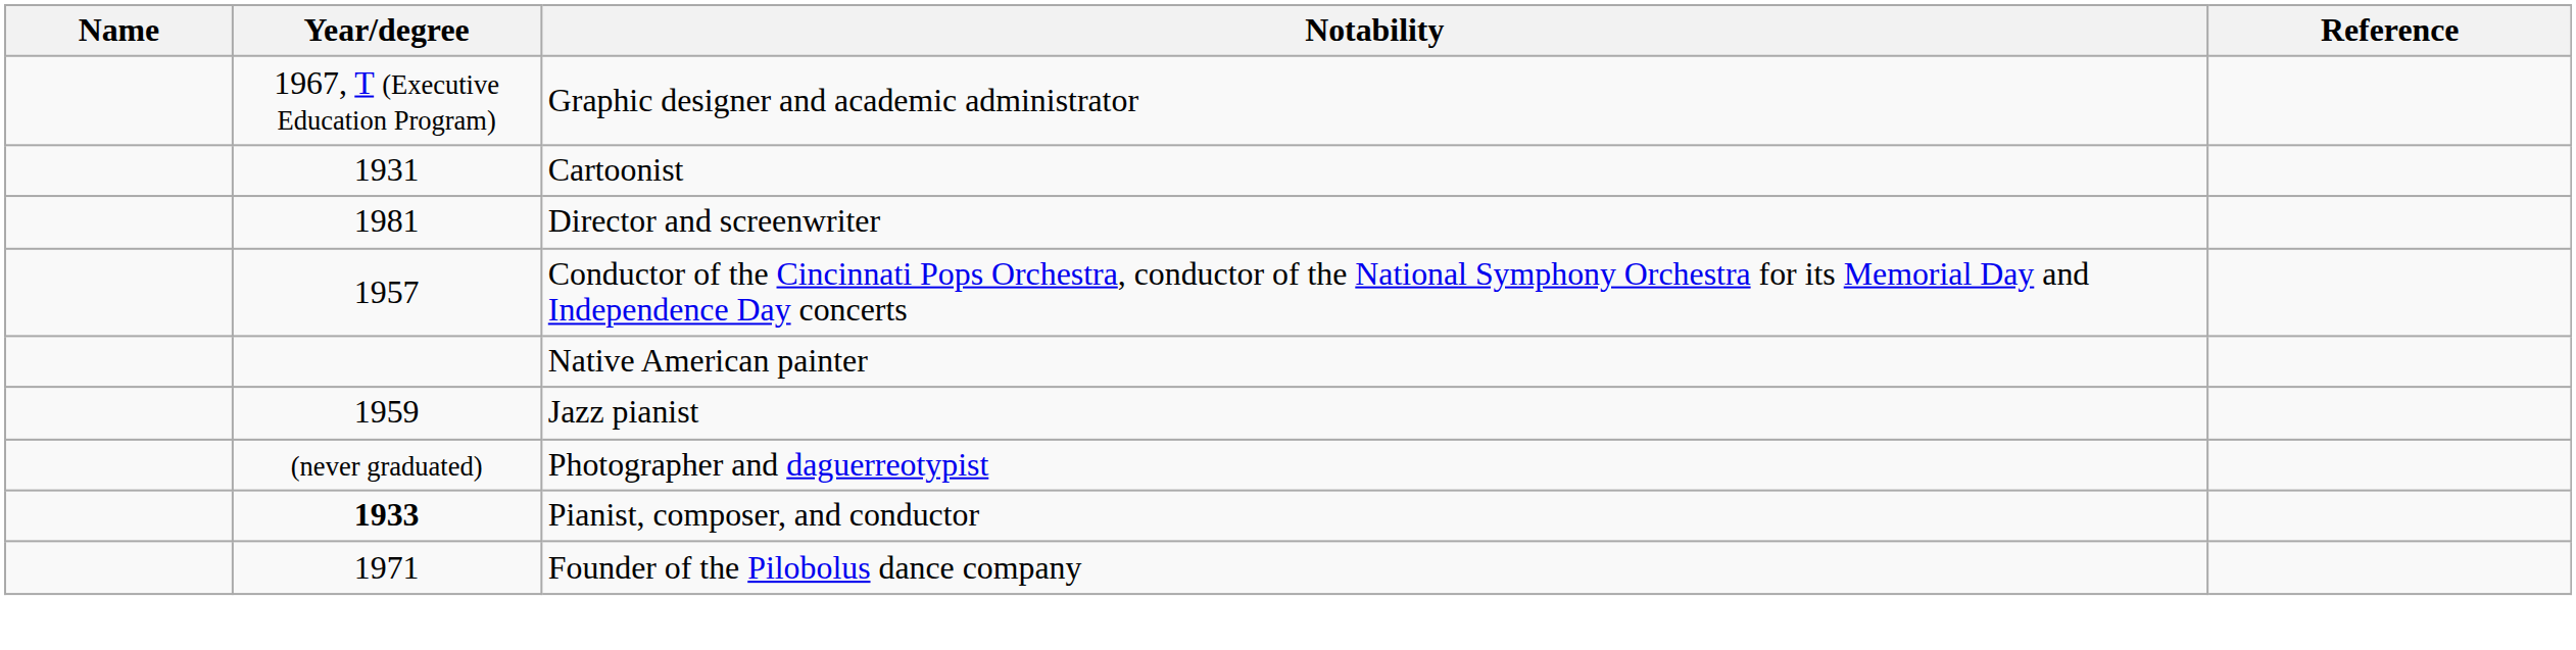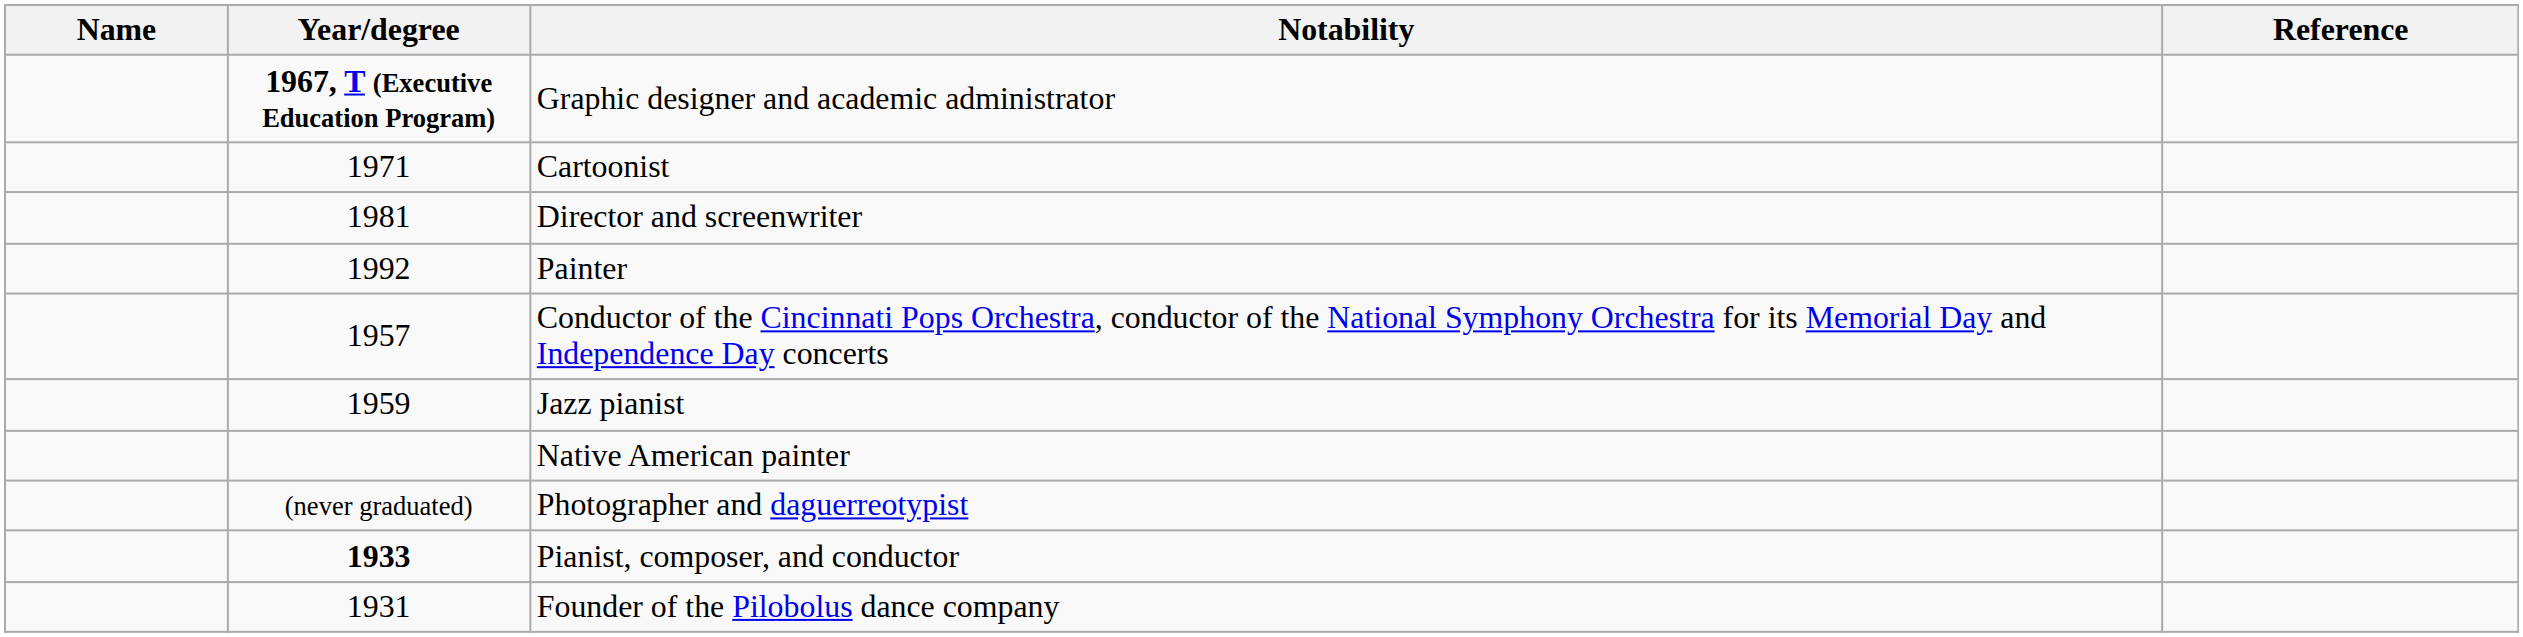 <table class="wikitable sortable" style="width:100%">
 <tr>
 <th style="width:*;">Name</th>
 <th style="width:12%;">Year/degree</th>
 <th style="width:65%;" class="unsortable">Notability</th>
 <th style="width:*;" class="unsortable">Reference</th>
 </tr>
 <tr>
 <td></td>
-<td style="text-align:center;">1967, <a href='#'>T</a> <small>(Executive Education Program)</small></td>
+<td style="text-align:center;"><strong>1967, <a href='#'>T</a> <small>(Executive Education Program)</small></strong></td>
 <td>Graphic designer and academic administrator</td>
 <td style="text-align:center;"></td>
 </tr>
 <tr>
 <td></td>
-<td style="text-align:center;">1931</td>
+<td style="text-align:center;">1971</td>
 <td>Cartoonist</td>
 <td style="text-align:center;"></td>
 </tr>
 <tr>
 <td></td>
 <td style="text-align:center;">1981</td>
 <td>Director and screenwriter</td>
 <td style="text-align:center;"></td>
 </tr>
 <tr>
 <td></td>
+<td style="text-align:center;">1992</td>
+<td>Painter</td>
+<td style="text-align:center;"></td>
+</tr>
+<tr>
+<td></td>
 <td style="text-align:center;">1957</td>
 <td>Conductor of the <a href='#'>Cincinnati Pops Orchestra</a>, conductor of the <a href='#'>National Symphony Orchestra</a> for its <a href='#'>Memorial Day</a> and <a href='#'>Independence Day</a> concerts</td>
 <td style="text-align:center;"></td>
 </tr>
 <tr>
 <td></td>
-<td style="text-align:center;"></td>
-<td>Native American painter</td>
+<td style="text-align:center;">1959</td>
+<td>Jazz pianist</td>
 <td style="text-align:center;"></td>
 </tr>
 <tr>
 <td></td>
-<td style="text-align:center;">1959</td>
-<td>Jazz pianist</td>
+<td style="text-align:center;"></td>
+<td>Native American painter</td>
 <td style="text-align:center;"></td>
 </tr>
 <tr>
 <td></td>
 <td style="text-align:center;"><small>(never graduated)</small></td>
 <td>Photographer and <a href='#'>daguerreotypist</a></td>
 <td style="text-align:center;"></td>
 </tr>
 <tr>
 <td></td>
 <td style="text-align:center;"><strong>1933</strong></td>
 <td>Pianist, composer, and conductor</td>
 <td style="text-align:center;"></td>
 </tr>
 <tr>
 <td></td>
-<td style="text-align:center;">1971</td>
+<td style="text-align:center;">1931</td>
 <td>Founder of the <a href='#'>Pilobolus</a> dance company</td>
 <td style="text-align:center;"></td>
 </tr>
 </table>
